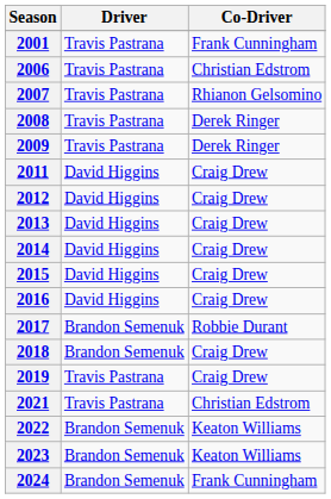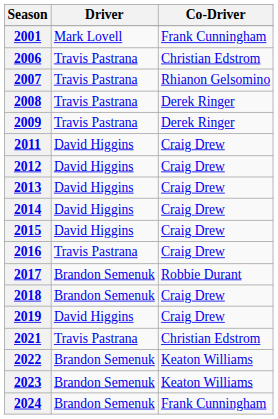 <table class="wikitable">
 <tr>
 <th>Season</th>
 <th>Driver</th>
 <th>Co-Driver</th>
 </tr>
 <tr>
 </tr>
 <tr>
 <th><a href='#'>2001</a></th>
-<td> <a href='#'>Travis Pastrana</a></td>
+<td> <a href='#'>Mark Lovell</a></td>
 <td> <a href='#'>Frank Cunningham</a></td>
 </tr>
 <tr>
 <th><a href='#'>2006</a></th>
 <td> <a href='#'>Travis Pastrana</a></td>
 <td> <a href='#'>Christian Edstrom</a></td>
 </tr>
 <tr>
 <th><a href='#'>2007</a></th>
 <td> <a href='#'>Travis Pastrana</a></td>
 <td> <a href='#'>Rhianon Gelsomino</a></td>
 </tr>
 <tr>
 <th><a href='#'>2008</a></th>
 <td> <a href='#'>Travis Pastrana</a></td>
 <td> <a href='#'>Derek Ringer</a></td>
 </tr>
 <tr>
 <th><a href='#'>2009</a></th>
 <td> <a href='#'>Travis Pastrana</a></td>
 <td> <a href='#'>Derek Ringer</a></td>
 </tr>
 <tr>
 <th><a href='#'>2011</a></th>
 <td> <a href='#'>David Higgins</a></td>
 <td> <a href='#'>Craig Drew</a></td>
 </tr>
 <tr>
 <th><a href='#'>2012</a></th>
 <td> <a href='#'>David Higgins</a></td>
 <td> <a href='#'>Craig Drew</a></td>
 </tr>
 <tr>
 <th><a href='#'>2013</a></th>
 <td> <a href='#'>David Higgins</a></td>
 <td> <a href='#'>Craig Drew</a></td>
 </tr>
 <tr>
 <th><a href='#'>2014</a></th>
 <td> <a href='#'>David Higgins</a></td>
 <td> <a href='#'>Craig Drew</a></td>
 </tr>
 <tr>
 <th><a href='#'>2015</a></th>
 <td> <a href='#'>David Higgins</a></td>
 <td> <a href='#'>Craig Drew</a></td>
 </tr>
 <tr>
 <th><a href='#'>2016</a></th>
-<td> <a href='#'>David Higgins</a></td>
+<td> <a href='#'>Travis Pastrana</a></td>
 <td> <a href='#'>Craig Drew</a></td>
 </tr>
 <tr>
 <th><a href='#'>2017</a></th>
 <td> <a href='#'>Brandon Semenuk</a></td>
 <td> <a href='#'>Robbie Durant</a></td>
 </tr>
 <tr>
 <th><a href='#'>2018</a></th>
 <td> <a href='#'>Brandon Semenuk</a></td>
 <td> <a href='#'>Craig Drew</a></td>
 </tr>
 <tr>
 <th><a href='#'>2019</a></th>
-<td> <a href='#'>Travis Pastrana</a></td>
+<td> <a href='#'>David Higgins</a></td>
 <td> <a href='#'>Craig Drew</a></td>
 </tr>
 <tr>
 <th><a href='#'>2021</a></th>
 <td> <a href='#'>Travis Pastrana</a></td>
 <td> <a href='#'>Christian Edstrom</a></td>
 </tr>
 <tr>
 <th><a href='#'>2022</a></th>
 <td> <a href='#'>Brandon Semenuk</a></td>
 <td> <a href='#'>Keaton Williams</a></td>
 </tr>
 <tr>
 <th><a href='#'>2023</a></th>
 <td> <a href='#'>Brandon Semenuk</a></td>
 <td> <a href='#'>Keaton Williams</a></td>
 </tr>
 <tr>
 <th><a href='#'>2024</a></th>
 <td> <a href='#'>Brandon Semenuk</a></td>
 <td> <a href='#'>Frank Cunningham</a></td>
 </tr>
 </table>
